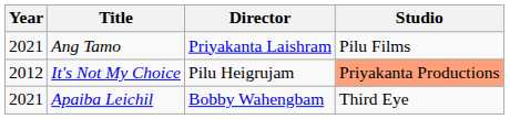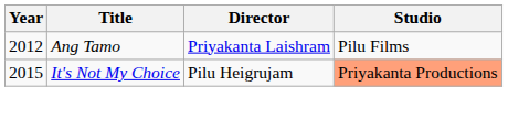 <table class="wikitable">
 <tr>
 <th>Year</th>
 <th>Title</th>
 <th>Director</th>
 <th>Studio</th>
 </tr>
 <tr>
-<td>2021</td>
+<td>2012</td>
 <td><em>Ang Tamo</em></td>
 <td><a href='#'>Priyakanta Laishram</a></td>
 <td>Pilu Films</td>
 </tr>
 <tr>
-<td>2012</td>
+<td>2015</td>
 <td><em><a href='#'>It's Not My Choice</a></em></td>
 <td>Pilu Heigrujam</td>
 <td style="background: lightsalmon;">Priyakanta Productions</td>
 </tr>
-<tr>
-<td>2021</td>
-<td><em><a href='#'>Apaiba Leichil</a></em></td>
-<td><a href='#'>Bobby Wahengbam</a></td>
-<td>Third Eye</td>
-</tr>
 </table>
